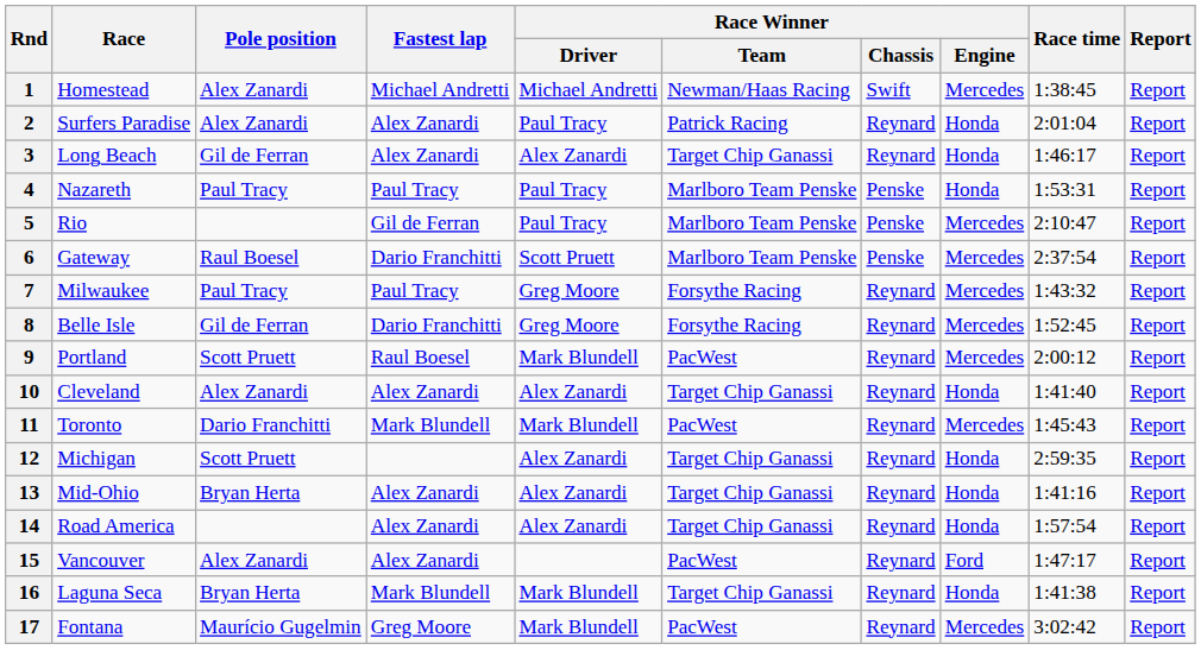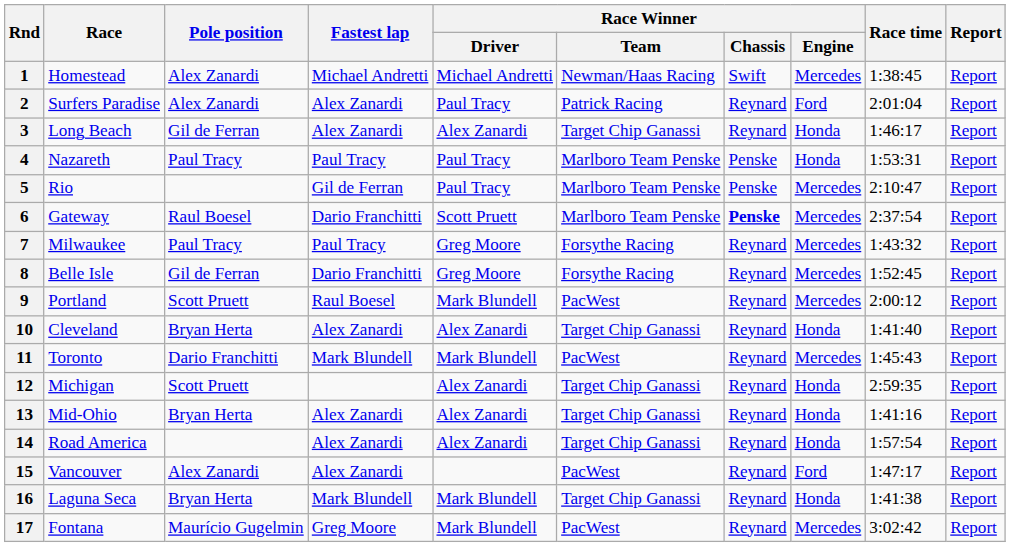 <table class="wikitable" style="font-size: 85%;">
 <tr>
 <th rowspan=2>Rnd</th>
 <th rowspan=2>Race</th>
 <th rowspan=2><a href='#'>Pole position</a></th>
 <th rowspan=2><a href='#'>Fastest lap</a></th>
 <th colspan=4>Race Winner</th>
 <th rowspan="2">Race time</th>
 <th rowspan=2>Report</th>
 </tr>
 <tr>
 <th>Driver</th>
 <th>Team</th>
 <th>Chassis</th>
 <th>Engine</th>
 </tr>
 <tr>
 <th>1</th>
 <td> <a href='#'>Homestead</a></td>
 <td> <a href='#'>Alex Zanardi</a></td>
 <td> <a href='#'>Michael Andretti</a></td>
 <td> <a href='#'>Michael Andretti</a></td>
 <td><a href='#'>Newman/Haas Racing</a></td>
 <td><a href='#'>Swift</a></td>
 <td><a href='#'>Mercedes</a></td>
 <td>1:38:45</td>
 <td><a href='#'>Report</a></td>
 </tr>
 <tr>
 <th>2</th>
 <td> <a href='#'>Surfers Paradise</a></td>
 <td> <a href='#'>Alex Zanardi</a></td>
 <td> <a href='#'>Alex Zanardi</a></td>
 <td> <a href='#'>Paul Tracy</a></td>
 <td><a href='#'>Patrick Racing</a></td>
 <td><a href='#'>Reynard</a></td>
-<td><a href='#'>Honda</a></td>
+<td><a href='#'>Ford</a></td>
 <td>2:01:04</td>
 <td><a href='#'>Report</a></td>
 </tr>
 <tr>
 <th>3</th>
 <td> <a href='#'>Long Beach</a></td>
 <td> <a href='#'>Gil de Ferran</a></td>
 <td> <a href='#'>Alex Zanardi</a></td>
 <td> <a href='#'>Alex Zanardi</a></td>
 <td><a href='#'>Target Chip Ganassi</a></td>
 <td><a href='#'>Reynard</a></td>
 <td><a href='#'>Honda</a></td>
 <td>1:46:17</td>
 <td><a href='#'>Report</a></td>
 </tr>
 <tr>
 <th>4</th>
 <td> <a href='#'>Nazareth</a></td>
 <td> <a href='#'>Paul Tracy</a></td>
 <td> <a href='#'>Paul Tracy</a></td>
 <td> <a href='#'>Paul Tracy</a></td>
 <td><a href='#'>Marlboro Team Penske</a></td>
 <td><a href='#'>Penske</a></td>
 <td><a href='#'>Honda</a></td>
 <td>1:53:31</td>
 <td><a href='#'>Report</a></td>
 </tr>
 <tr>
 <th>5</th>
 <td> <a href='#'>Rio</a></td>
 <td></td>
 <td> <a href='#'>Gil de Ferran</a></td>
 <td> <a href='#'>Paul Tracy</a></td>
 <td><a href='#'>Marlboro Team Penske</a></td>
 <td><a href='#'>Penske</a></td>
 <td><a href='#'>Mercedes</a></td>
 <td>2:10:47</td>
 <td><a href='#'>Report</a></td>
 </tr>
 <tr>
 <th>6</th>
 <td> <a href='#'>Gateway</a></td>
 <td> <a href='#'>Raul Boesel</a></td>
 <td> <a href='#'>Dario Franchitti</a></td>
 <td> <a href='#'>Scott Pruett</a></td>
 <td><a href='#'>Marlboro Team Penske</a></td>
-<td><a href='#'>Penske</a></td>
+<td><strong><a href='#'>Penske</a></strong></td>
 <td><a href='#'>Mercedes</a></td>
 <td>2:37:54</td>
 <td><a href='#'>Report</a></td>
 </tr>
 <tr>
 <th>7</th>
 <td> <a href='#'>Milwaukee</a></td>
 <td> <a href='#'>Paul Tracy</a></td>
 <td> <a href='#'>Paul Tracy</a></td>
 <td> <a href='#'>Greg Moore</a></td>
 <td><a href='#'>Forsythe Racing</a></td>
 <td><a href='#'>Reynard</a></td>
 <td><a href='#'>Mercedes</a></td>
 <td>1:43:32</td>
 <td><a href='#'>Report</a></td>
 </tr>
 <tr>
 <th>8</th>
 <td> <a href='#'>Belle Isle</a></td>
 <td> <a href='#'>Gil de Ferran</a></td>
 <td> <a href='#'>Dario Franchitti</a></td>
 <td> <a href='#'>Greg Moore</a></td>
 <td><a href='#'>Forsythe Racing</a></td>
 <td><a href='#'>Reynard</a></td>
 <td><a href='#'>Mercedes</a></td>
 <td>1:52:45</td>
 <td><a href='#'>Report</a></td>
 </tr>
 <tr>
 <th>9</th>
 <td> <a href='#'>Portland</a></td>
 <td> <a href='#'>Scott Pruett</a></td>
 <td> <a href='#'>Raul Boesel</a></td>
 <td> <a href='#'>Mark Blundell</a></td>
 <td><a href='#'>PacWest</a></td>
 <td><a href='#'>Reynard</a></td>
 <td><a href='#'>Mercedes</a></td>
 <td>2:00:12</td>
 <td><a href='#'>Report</a></td>
 </tr>
 <tr>
 <th>10</th>
 <td> <a href='#'>Cleveland</a></td>
-<td> <a href='#'>Alex Zanardi</a></td>
+<td> <a href='#'>Bryan Herta</a></td>
 <td> <a href='#'>Alex Zanardi</a></td>
 <td> <a href='#'>Alex Zanardi</a></td>
 <td><a href='#'>Target Chip Ganassi</a></td>
 <td><a href='#'>Reynard</a></td>
 <td><a href='#'>Honda</a></td>
 <td>1:41:40</td>
 <td><a href='#'>Report</a></td>
 </tr>
 <tr>
 <th>11</th>
 <td> <a href='#'>Toronto</a></td>
 <td> <a href='#'>Dario Franchitti</a></td>
 <td> <a href='#'>Mark Blundell</a></td>
 <td> <a href='#'>Mark Blundell</a></td>
 <td><a href='#'>PacWest</a></td>
 <td><a href='#'>Reynard</a></td>
 <td><a href='#'>Mercedes</a></td>
 <td>1:45:43</td>
 <td><a href='#'>Report</a></td>
 </tr>
 <tr>
 <th>12</th>
 <td> <a href='#'>Michigan</a></td>
 <td> <a href='#'>Scott Pruett</a></td>
 <td></td>
 <td> <a href='#'>Alex Zanardi</a></td>
 <td><a href='#'>Target Chip Ganassi</a></td>
 <td><a href='#'>Reynard</a></td>
 <td><a href='#'>Honda</a></td>
 <td>2:59:35</td>
 <td><a href='#'>Report</a></td>
 </tr>
 <tr>
 <th>13</th>
 <td> <a href='#'>Mid-Ohio</a></td>
 <td> <a href='#'>Bryan Herta</a></td>
 <td> <a href='#'>Alex Zanardi</a></td>
 <td> <a href='#'>Alex Zanardi</a></td>
 <td><a href='#'>Target Chip Ganassi</a></td>
 <td><a href='#'>Reynard</a></td>
 <td><a href='#'>Honda</a></td>
 <td>1:41:16</td>
 <td><a href='#'>Report</a></td>
 </tr>
 <tr>
 <th>14</th>
 <td> <a href='#'>Road America</a></td>
 <td></td>
 <td> <a href='#'>Alex Zanardi</a></td>
 <td> <a href='#'>Alex Zanardi</a></td>
 <td><a href='#'>Target Chip Ganassi</a></td>
 <td><a href='#'>Reynard</a></td>
 <td><a href='#'>Honda</a></td>
 <td>1:57:54</td>
 <td><a href='#'>Report</a></td>
 </tr>
 <tr>
 <th>15</th>
 <td> <a href='#'>Vancouver</a></td>
 <td> <a href='#'>Alex Zanardi</a></td>
 <td> <a href='#'>Alex Zanardi</a></td>
 <td></td>
 <td><a href='#'>PacWest</a></td>
 <td><a href='#'>Reynard</a></td>
 <td><a href='#'>Ford</a></td>
 <td>1:47:17</td>
 <td><a href='#'>Report</a></td>
 </tr>
 <tr>
 <th>16</th>
 <td> <a href='#'>Laguna Seca</a></td>
 <td> <a href='#'>Bryan Herta</a></td>
 <td> <a href='#'>Mark Blundell</a></td>
 <td> <a href='#'>Mark Blundell</a></td>
 <td><a href='#'>Target Chip Ganassi</a></td>
 <td><a href='#'>Reynard</a></td>
 <td><a href='#'>Honda</a></td>
 <td>1:41:38</td>
 <td><a href='#'>Report</a></td>
 </tr>
 <tr>
 <th>17</th>
 <td> <a href='#'>Fontana</a></td>
 <td> <a href='#'>Maurício Gugelmin</a></td>
 <td> <a href='#'>Greg Moore</a></td>
 <td> <a href='#'>Mark Blundell</a></td>
 <td><a href='#'>PacWest</a></td>
 <td><a href='#'>Reynard</a></td>
 <td><a href='#'>Mercedes</a></td>
 <td>3:02:42</td>
 <td><a href='#'>Report</a></td>
 </tr>
 </table>
